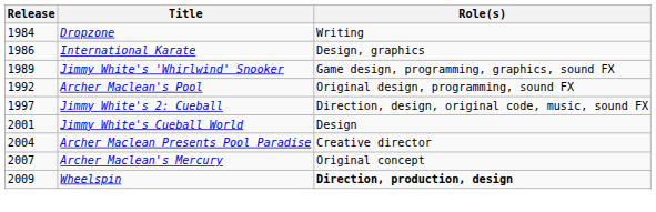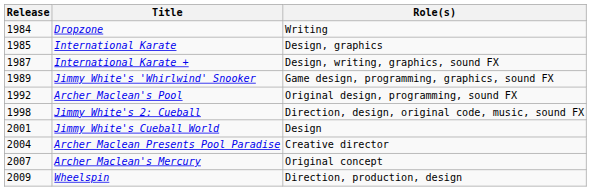 <table class="wikitable">
 <tr>
 <th>Release</th>
 <th>Title</th>
 <th>Role(s)</th>
 </tr>
 <tr>
 <td>1984</td>
 <td><em><a href='#'>Dropzone</a></em></td>
 <td>Writing</td>
 </tr>
 <tr>
-<td>1986</td>
+<td>1985</td>
 <td><em><a href='#'>International Karate</a></em></td>
 <td>Design, graphics</td>
+</tr>
+<tr>
+<td>1987</td>
+<td><em><a href='#'>International Karate +</a></em></td>
+<td>Design, writing, graphics, sound FX</td>
 </tr>
 <tr>
 <td>1989</td>
 <td><em><a href='#'>Jimmy White's 'Whirlwind' Snooker</a></em></td>
 <td>Game design, programming, graphics, sound FX</td>
 </tr>
 <tr>
 <td>1992</td>
 <td><em><a href='#'>Archer Maclean's Pool</a></em></td>
 <td>Original design, programming, sound FX</td>
 </tr>
 <tr>
-<td>1997</td>
+<td>1998</td>
 <td><em><a href='#'>Jimmy White's 2: Cueball</a></em></td>
 <td>Direction, design, original code, music, sound FX</td>
 </tr>
 <tr>
 <td>2001</td>
 <td><em><a href='#'>Jimmy White's Cueball World</a></em></td>
 <td>Design</td>
 </tr>
 <tr>
 <td>2004</td>
 <td><em><a href='#'>Archer Maclean Presents Pool Paradise</a></em></td>
 <td>Creative director</td>
 </tr>
 <tr>
 <td>2007</td>
 <td><em><a href='#'>Archer Maclean's Mercury</a></em></td>
 <td>Original concept</td>
 </tr>
 <tr>
 <td>2009</td>
 <td><em><a href='#'>Wheelspin</a></em></td>
-<td><strong>Direction, production, design</strong></td>
+<td>Direction, production, design</td>
 </tr>
 </table>
